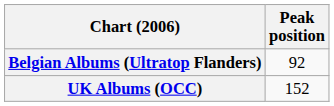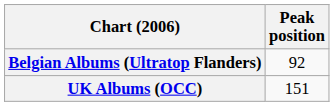 <table class="wikitable sortable plainrowheaders">
 <tr>
 <th scope="col">Chart (2006)</th>
 <th scope="col">Peak<br>position</th>
 </tr>
 <tr>
 <th scope="row"><a href='#'>Belgian Albums</a> (<a href='#'>Ultratop</a> Flanders)</th>
 <td align="center">92</td>
 </tr>
 <tr>
 <th scope="row"><a href='#'>UK Albums</a> (<a href='#'>OCC</a>)</th>
-<td align="center">152</td>
+<td align="center">151</td>
 </tr>
 </table>
